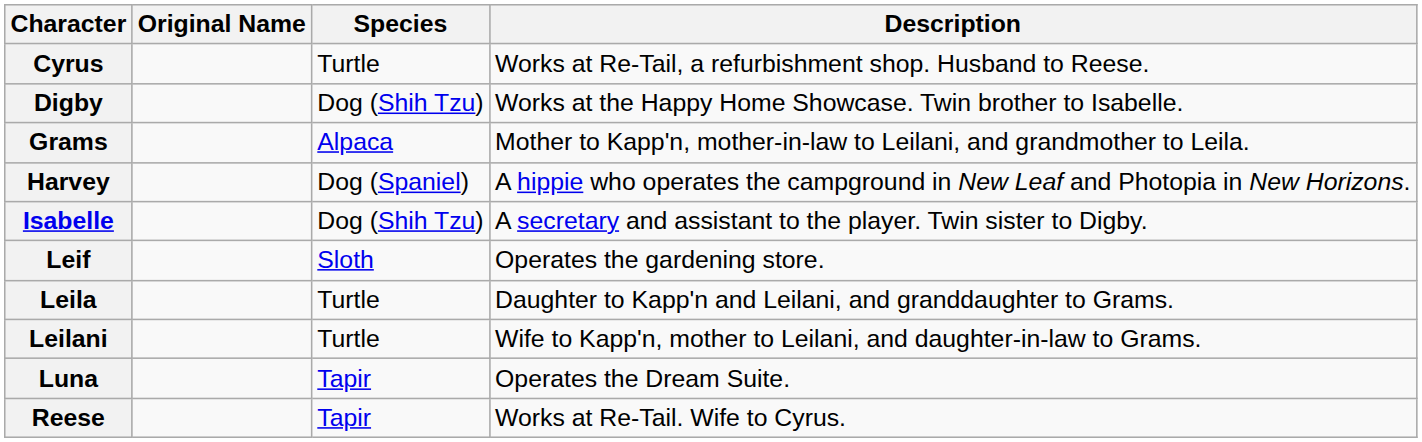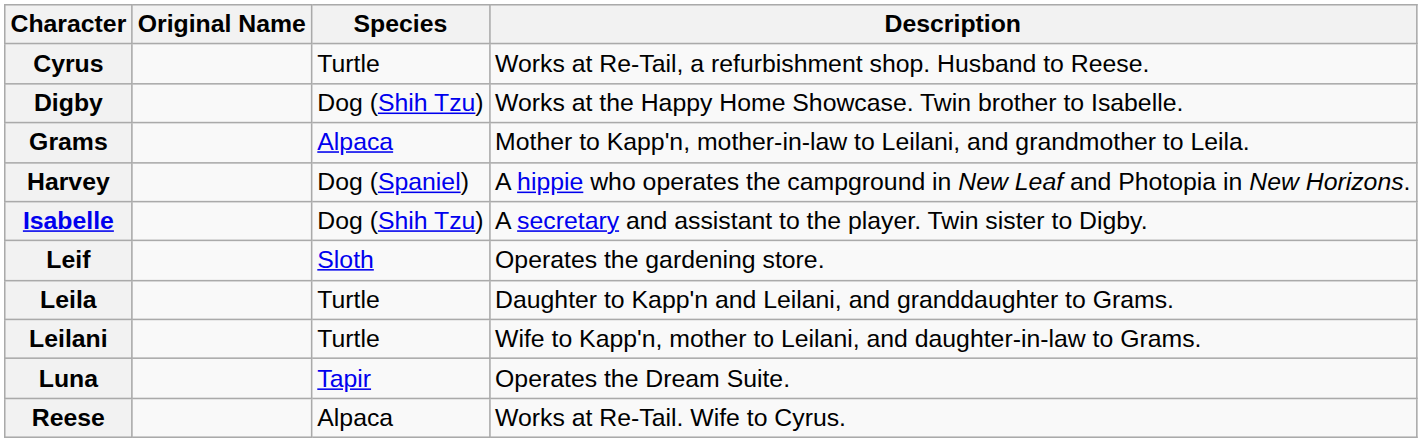 <table class="wikitable plainrowheaders sortable">
 <tr>
 <th scope= "col">Character</th>
 <th scope= "col">Original Name</th>
 <th scope= "col">Species</th>
 <th scope="col" class="unsortable">Description</th>
 </tr>
 <tr>
 <th scope="row">Cyrus</th>
 <td></td>
 <td>Turtle</td>
 <td>Works at Re-Tail, a refurbishment shop. Husband to Reese.</td>
 </tr>
 <tr>
 <th scope="row">Digby</th>
 <td></td>
 <td>Dog (<a href='#'>Shih Tzu</a>)</td>
 <td>Works at the Happy Home Showcase. Twin brother to Isabelle.</td>
 </tr>
 <tr>
 <th scope="row">Grams</th>
 <td></td>
 <td><a href='#'>Alpaca</a></td>
 <td>Mother to Kapp'n, mother-in-law to Leilani, and grandmother to Leila.</td>
 </tr>
 <tr>
 <th scope="row">Harvey</th>
 <td></td>
 <td>Dog (<a href='#'>Spaniel</a>)</td>
 <td>A <a href='#'>hippie</a> who operates the campground in <em>New Leaf</em> and Photopia in <em>New Horizons</em>.</td>
 </tr>
 <tr>
 <th scope="row"><a href='#'>Isabelle</a></th>
 <td></td>
 <td>Dog (<a href='#'>Shih Tzu</a>)</td>
 <td>A <a href='#'>secretary</a> and assistant to the player. Twin sister to Digby.</td>
 </tr>
 <tr>
 <th scope="row">Leif</th>
 <td></td>
 <td><a href='#'>Sloth</a></td>
 <td>Operates the gardening store.</td>
 </tr>
 <tr>
 <th scope="row">Leila</th>
 <td></td>
 <td>Turtle</td>
 <td>Daughter to Kapp'n and Leilani, and granddaughter to Grams.</td>
 </tr>
 <tr>
 <th scope="row">Leilani</th>
 <td></td>
 <td>Turtle</td>
 <td>Wife to Kapp'n, mother to Leilani, and daughter-in-law to Grams.</td>
 </tr>
 <tr>
 <th scope="row">Luna</th>
 <td></td>
 <td><a href='#'>Tapir</a></td>
 <td>Operates the Dream Suite.</td>
 </tr>
 <tr>
 <th scope="row">Reese</th>
 <td></td>
-<td><a href='#'>Tapir</a></td>
+<td>Alpaca</td>
 <td>Works at Re-Tail. Wife to Cyrus.</td>
 </tr>
 </table>
